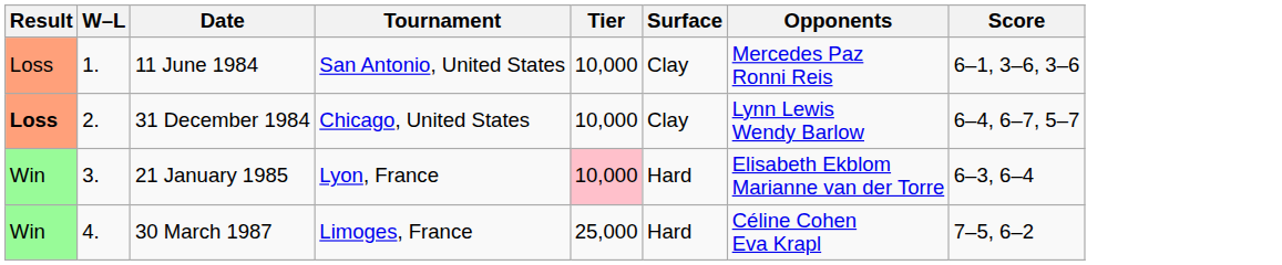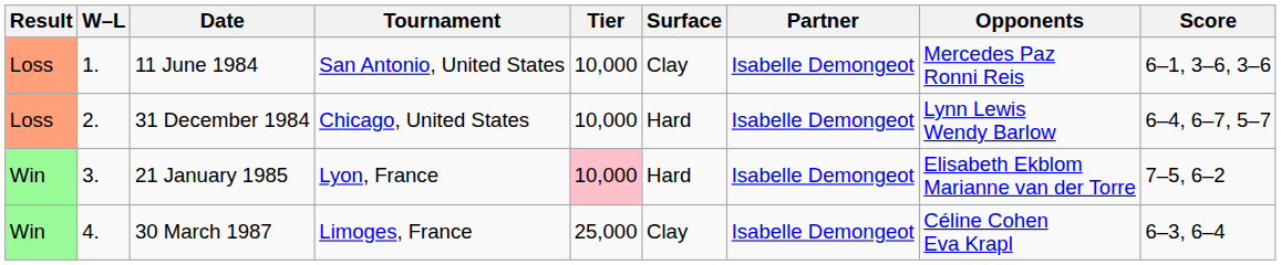 <table class="wikitable sortable">
 <tr>
 <th>Result</th>
 <th class="unsortable">W–L</th>
 <th>Date</th>
 <th>Tournament</th>
 <th>Tier</th>
 <th>Surface</th>
+<th>Partner</th>
 <th>Opponents</th>
 <th class="unsortable">Score</th>
 </tr>
 <tr>
 <td style="background:#ffa07a;">Loss</td>
 <td>1.</td>
 <td>11 June 1984</td>
 <td><a href='#'>San Antonio</a>, United States</td>
 <td>10,000</td>
 <td>Clay</td>
+<td> <a href='#'>Isabelle Demongeot</a></td>
 <td> <a href='#'>Mercedes Paz</a> <br>  <a href='#'>Ronni Reis</a></td>
 <td>6–1, 3–6, 3–6</td>
 </tr>
 <tr>
-<td style="background:#ffa07a;"><strong>Loss</strong></td>
+<td style="background:#ffa07a;">Loss</td>
 <td>2.</td>
 <td>31 December 1984</td>
 <td><a href='#'>Chicago</a>, United States</td>
 <td>10,000</td>
-<td>Clay</td>
+<td>Hard</td>
+<td> <a href='#'>Isabelle Demongeot</a></td>
 <td> <a href='#'>Lynn Lewis</a> <br>  <a href='#'>Wendy Barlow</a></td>
 <td>6–4, 6–7, 5–7</td>
 </tr>
 <tr>
 <td style="background:#98fb98;">Win</td>
 <td>3.</td>
 <td>21 January 1985</td>
 <td><a href='#'>Lyon</a>, France</td>
 <td style="background: pink;">10,000</td>
 <td>Hard</td>
+<td> <a href='#'>Isabelle Demongeot</a></td>
 <td> <a href='#'>Elisabeth Ekblom</a> <br>  <a href='#'>Marianne van der Torre</a></td>
-<td>6–3, 6–4</td>
+<td>7–5, 6–2</td>
 </tr>
 <tr>
 <td style="background:#98fb98;">Win</td>
 <td>4.</td>
 <td>30 March 1987</td>
 <td><a href='#'>Limoges</a>, France</td>
 <td>25,000</td>
-<td>Hard</td>
+<td>Clay</td>
+<td> <a href='#'>Isabelle Demongeot</a></td>
 <td> <a href='#'>Céline Cohen</a> <br>  <a href='#'>Eva Krapl</a></td>
-<td>7–5, 6–2</td>
+<td>6–3, 6–4</td>
 </tr>
 </table>
